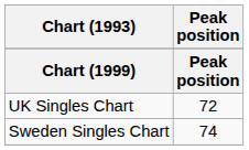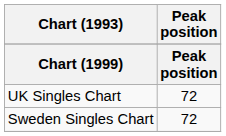 <table class="wikitable sortable">
 <tr>
 <th align="left">Chart (1993)</th>
 <th align="center">Peak<br>position</th>
 </tr>
 <tr>
 </tr>
 <tr>
 </tr>
 <tr>
 <th align="left">Chart (1999)</th>
 <th align="center">Peak<br>position</th>
 </tr>
 <tr>
 <td align="left">UK Singles Chart</td>
 <td align="center">72</td>
 </tr>
 <tr>
 <td align="left">Sweden Singles Chart</td>
-<td align="center">74</td>
+<td align="center">72</td>
 </tr>
 <tr>
 </tr>
 </table>
